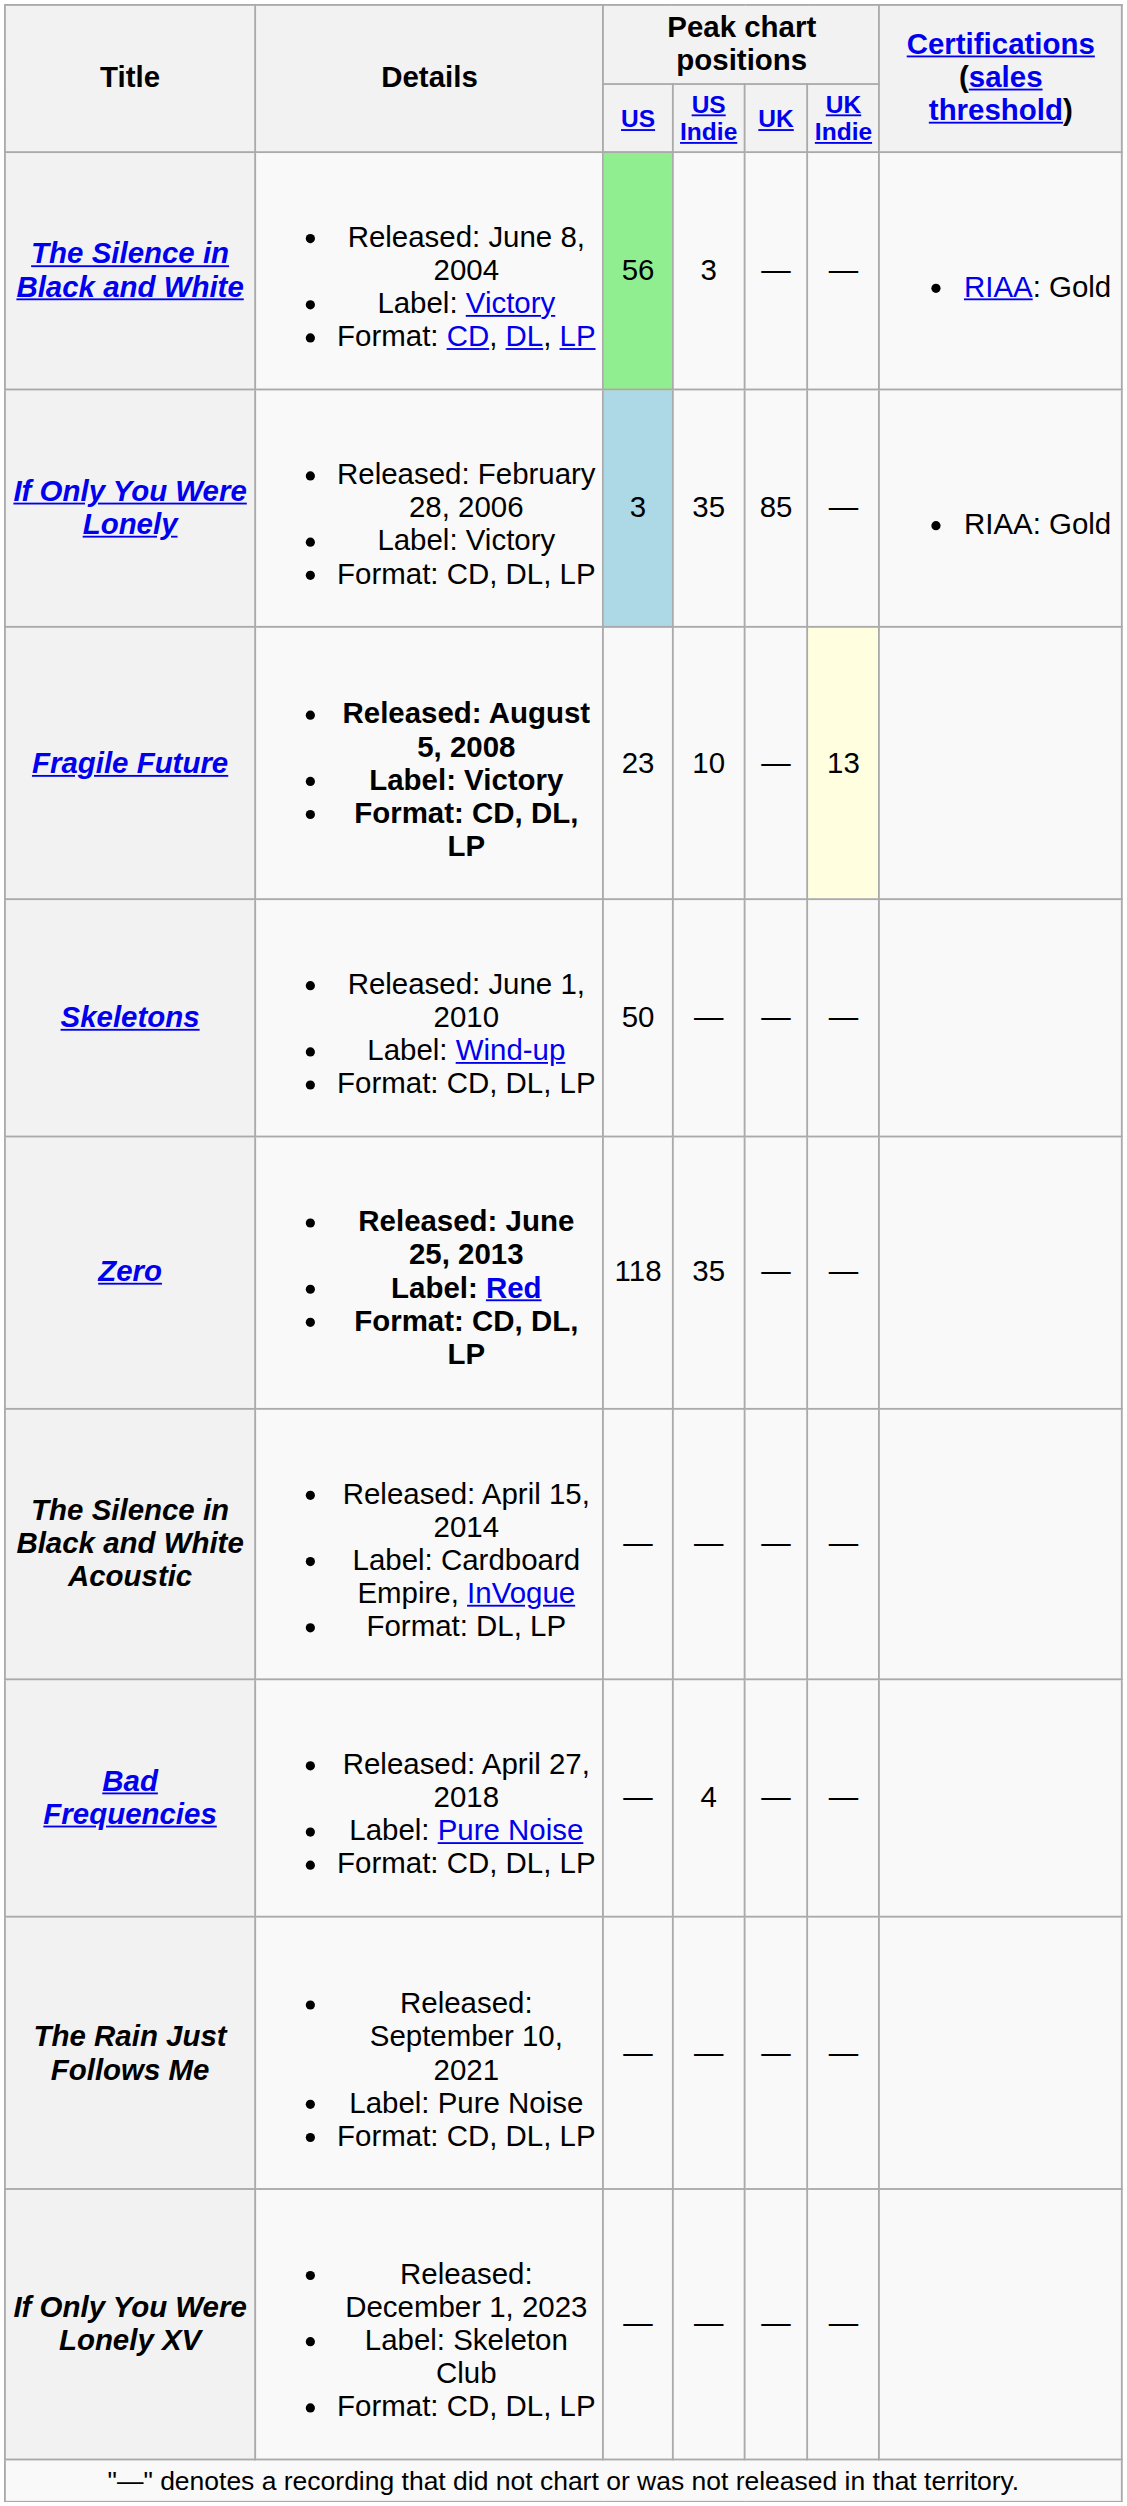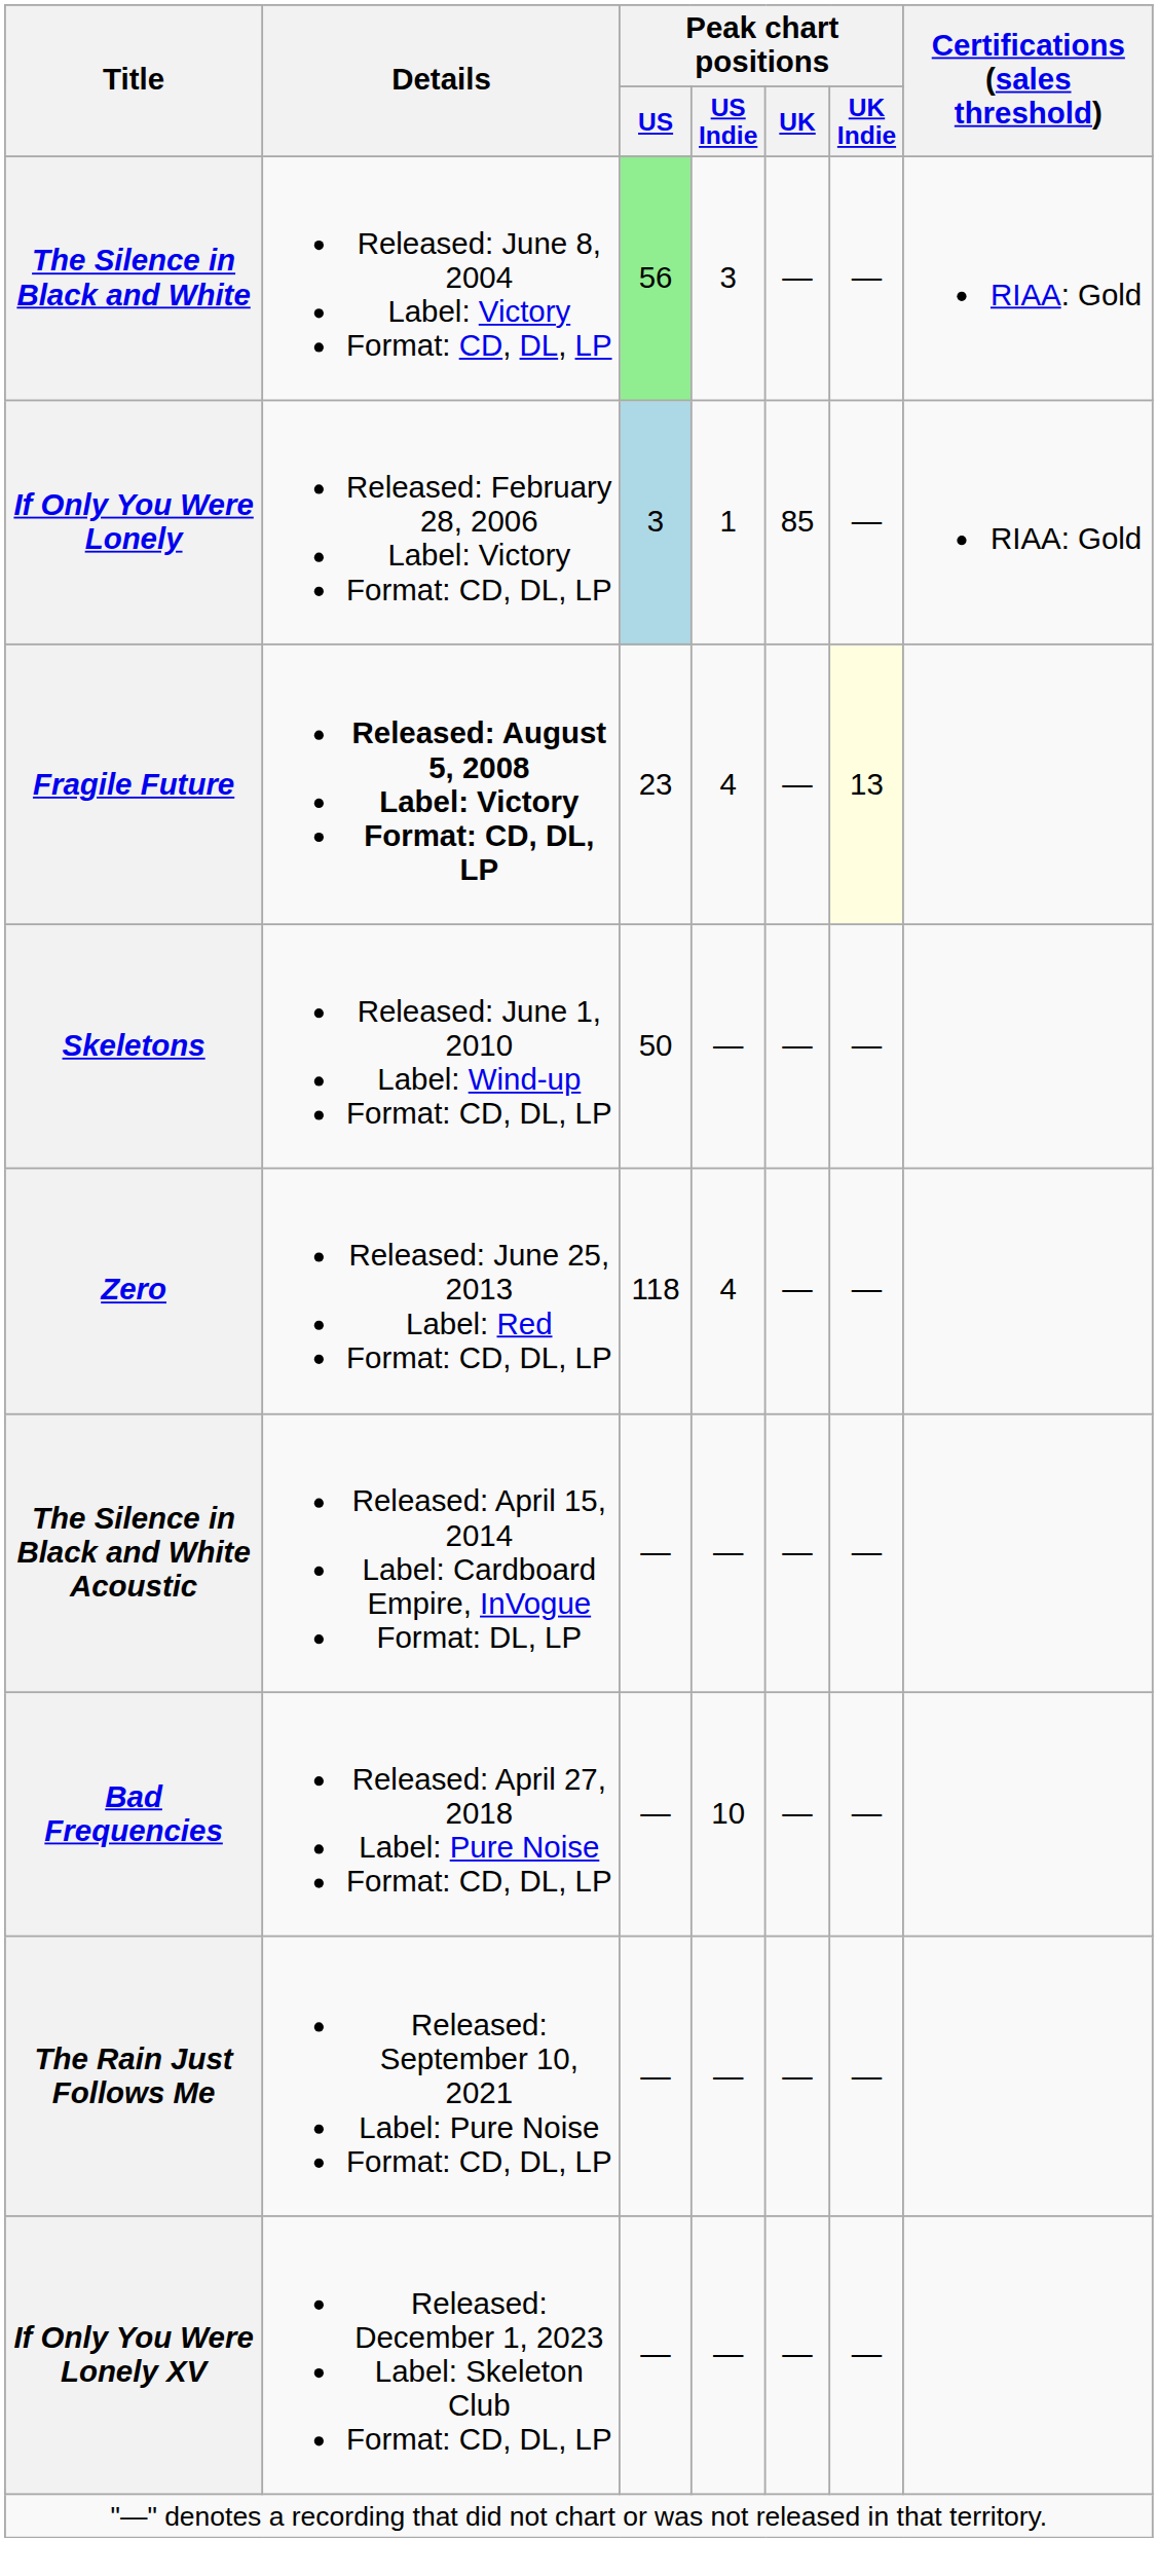 <table class="wikitable plainrowheaders" style="text-align:center;">
 <tr>
 <th rowspan="2" style="width:10em;">Title</th>
 <th rowspan="2" style="width:15em;">Details</th>
 <th scope="col" colspan="4">Peak chart positions</th>
 <th rowspan="2" style="width:9em;"><a href='#'>Certifications</a><br>(<a href='#'>sales threshold</a>)</th>
 </tr>
 <tr style="font-size:smaller;">
 <th width="35"><a href='#'>US</a><br></th>
 <th width="35"><a href='#'>US<br> Indie</a><br></th>
 <th width="35"><a href='#'>UK</a><br></th>
 <th width="35"><a href='#'>UK<br>Indie</a><br></th>
 </tr>
 <tr>
 <th scope="row"><em><a href='#'>The Silence in Black and White</a></em></th>
 <td><br><ul><li>Released: June 8, 2004</li><li>Label: <a href='#'>Victory</a></li><li>Format: <a href='#'>CD</a>, <a href='#'>DL</a>, <a href='#'>LP</a></li></ul></td>
 <td style="background: lightgreen;">56</td>
 <td>3</td>
 <td>—</td>
 <td>—</td>
 <td><br><ul><li><a href='#'>RIAA</a>: Gold</li></ul></td>
 </tr>
 <tr>
 <th scope="row"><em><a href='#'>If Only You Were Lonely</a></em></th>
 <td><br><ul><li>Released: February 28, 2006</li><li>Label: Victory</li><li>Format: CD, DL, LP</li></ul></td>
 <td style="background: lightblue;">3</td>
-<td>35</td>
+<td>1</td>
 <td>85</td>
 <td>—</td>
 <td><br><ul><li>RIAA: Gold</li></ul></td>
 </tr>
 <tr>
 <th scope="row"><em><a href='#'>Fragile Future</a></em></th>
 <td><strong><br><ul><li>Released: August 5, 2008</li><li>Label: Victory</li><li>Format: CD, DL, LP</li></ul></strong></td>
 <td>23</td>
-<td>10</td>
+<td>4</td>
 <td>—</td>
 <td style="background: lightyellow;">13</td>
 <td></td>
 </tr>
 <tr>
 <th scope="row"><em><a href='#'>Skeletons</a></em></th>
 <td><br><ul><li>Released: June 1, 2010</li><li>Label: <a href='#'>Wind-up</a></li><li>Format: CD, DL, LP</li></ul></td>
 <td>50</td>
 <td>—</td>
 <td>—</td>
 <td>—</td>
 <td></td>
 </tr>
 <tr>
 <th scope="row"><em><a href='#'>Zero</a></em></th>
-<td><strong><br><ul><li>Released: June 25, 2013</li><li>Label: <a href='#'>Red</a></li><li>Format: CD, DL, LP</li></ul></strong></td>
+<td><br><ul><li>Released: June 25, 2013</li><li>Label: <a href='#'>Red</a></li><li>Format: CD, DL, LP</li></ul></td>
 <td>118</td>
-<td>35</td>
+<td>4</td>
 <td>—</td>
 <td>—</td>
 <td></td>
 </tr>
 <tr>
 <th scope="row"><em>The Silence in Black and White Acoustic</em></th>
 <td><br><ul><li>Released: April 15, 2014</li><li>Label: Cardboard Empire, <a href='#'>InVogue</a></li><li>Format: DL, LP</li></ul></td>
 <td>—</td>
 <td>—</td>
 <td>—</td>
 <td>—</td>
 <td></td>
 </tr>
 <tr>
 <th scope="row"><em><a href='#'>Bad Frequencies</a></em></th>
 <td><br><ul><li>Released: April 27, 2018</li><li>Label: <a href='#'>Pure Noise</a></li><li>Format: CD, DL, LP</li></ul></td>
 <td>—</td>
-<td>4</td>
+<td>10</td>
 <td>—</td>
 <td>—</td>
 <td></td>
 </tr>
 <tr>
 <th scope="row"><em>The Rain Just Follows Me</em></th>
 <td><br><ul><li>Released: September 10, 2021</li><li>Label: Pure Noise</li><li>Format: CD, DL, LP</li></ul></td>
 <td>—</td>
 <td>—</td>
 <td>—</td>
 <td>—</td>
 <td></td>
 </tr>
 <tr>
 <th scope="row"><em>If Only You Were Lonely XV</em></th>
 <td><br><ul><li>Released: December 1, 2023</li><li>Label: Skeleton Club</li><li>Format: CD, DL, LP</li></ul></td>
 <td>—</td>
 <td>—</td>
 <td>—</td>
 <td>—</td>
 <td></td>
 </tr>
 <tr>
 <td colspan="9" style="font-size:90%">"—" denotes a recording that did not chart or was not released in that territory.</td>
 </tr>
 </table>
